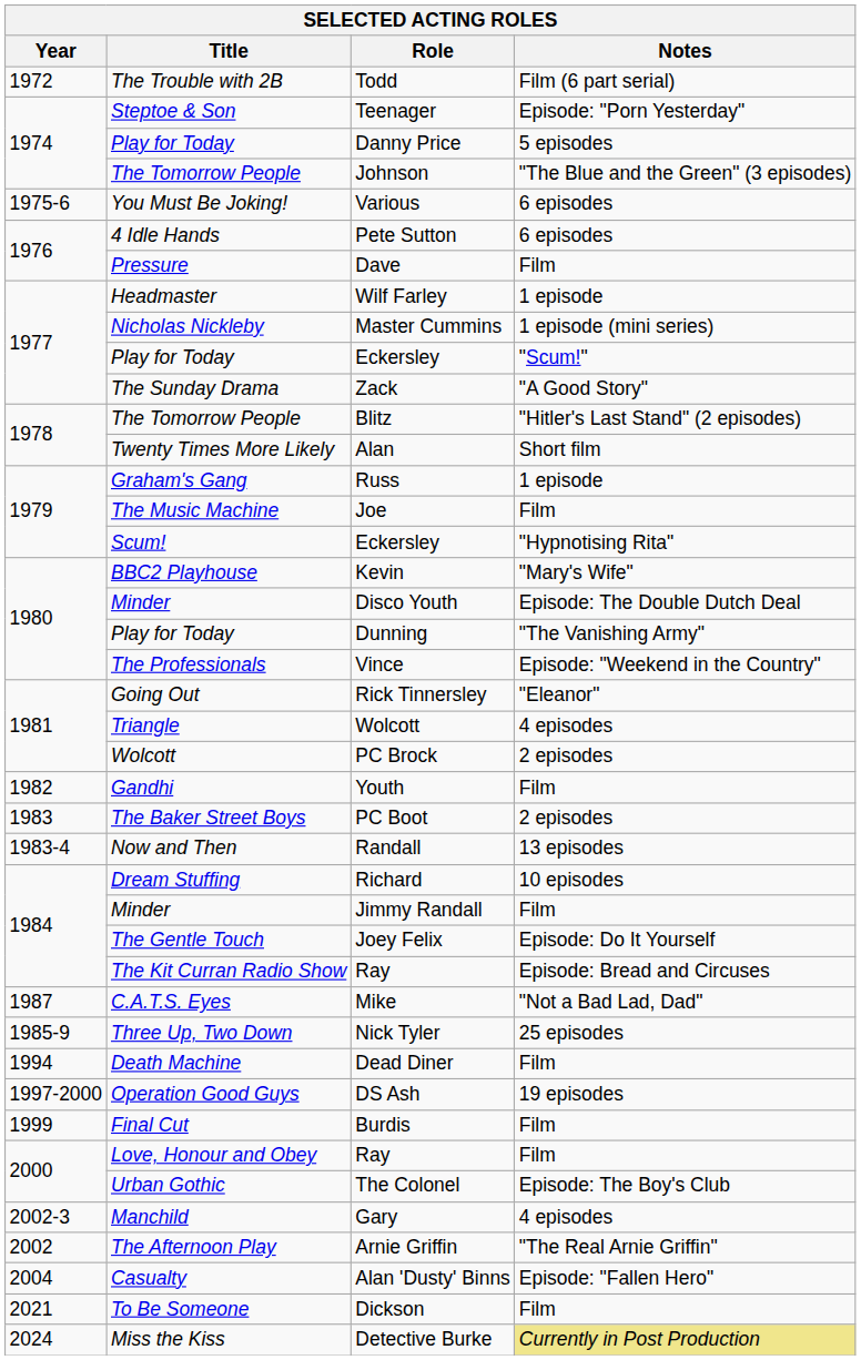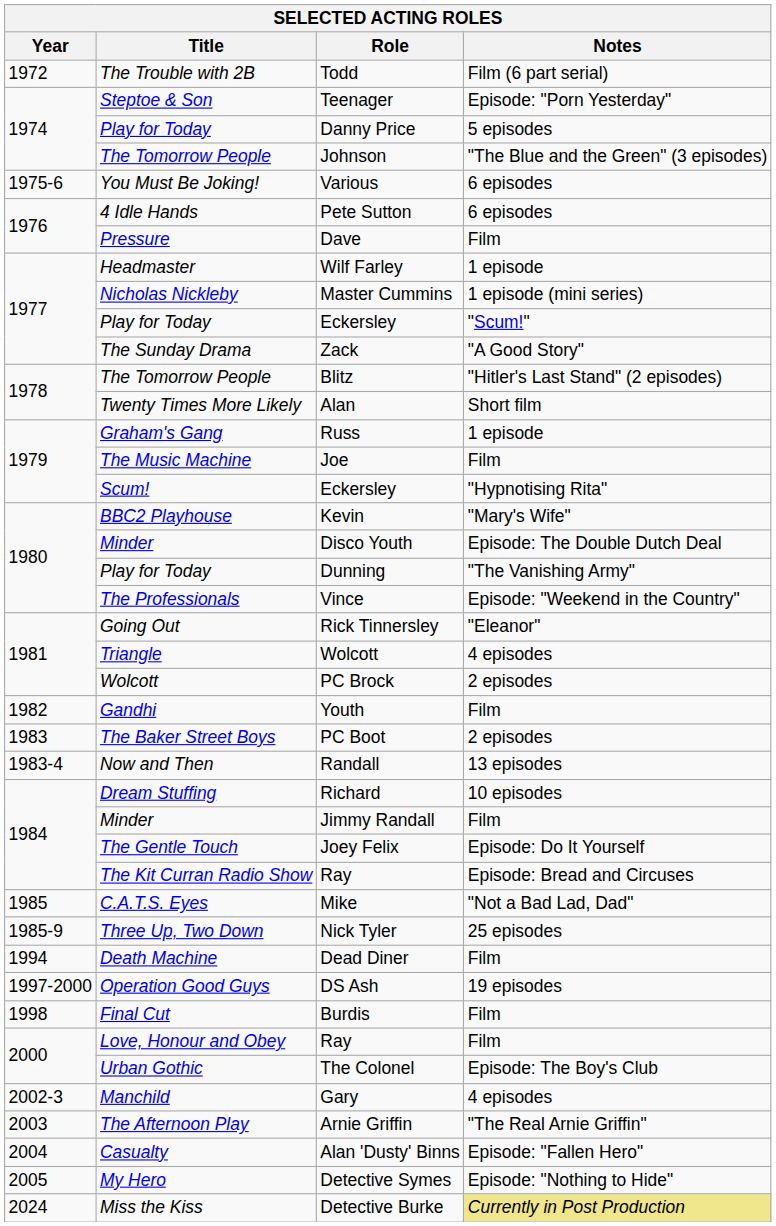 <table class="wikitable">
 <tr>
 <th colspan="4">SELECTED ACTING ROLES</th>
 </tr>
 <tr>
 <th>Year</th>
 <th>Title</th>
 <th>Role</th>
 <th>Notes</th>
 </tr>
 <tr>
 <td>1972</td>
 <td><em>The Trouble with 2B</em></td>
 <td>Todd</td>
 <td>Film (6 part serial)</td>
 </tr>
 <tr>
 <td rowspan="3">1974</td>
 <td><em><a href='#'>Steptoe & Son</a></em></td>
 <td>Teenager</td>
 <td>Episode: "Porn Yesterday"</td>
 </tr>
 <tr>
 <td><em><a href='#'>Play for Today</a></em></td>
 <td>Danny Price</td>
 <td>5 episodes</td>
 </tr>
 <tr>
 <td><em><a href='#'>The Tomorrow People</a></em></td>
 <td>Johnson</td>
 <td>"The Blue and the Green" (3 episodes)</td>
 </tr>
 <tr>
 <td>1975-6</td>
 <td><em>You Must Be Joking!</em></td>
 <td>Various</td>
 <td>6 episodes</td>
 </tr>
 <tr>
 <td rowspan="2">1976</td>
 <td><em>4 Idle Hands</em></td>
 <td>Pete Sutton</td>
 <td>6 episodes</td>
 </tr>
 <tr>
 <td><em><a href='#'>Pressure</a></em></td>
 <td>Dave</td>
 <td>Film</td>
 </tr>
 <tr>
 <td rowspan="4">1977</td>
 <td><em>Headmaster</em></td>
 <td>Wilf Farley</td>
 <td>1 episode</td>
 </tr>
 <tr>
 <td><em><a href='#'>Nicholas Nickleby</a></em></td>
 <td>Master Cummins</td>
 <td>1 episode (mini series)</td>
 </tr>
 <tr>
 <td><em>Play for Today</em></td>
 <td>Eckersley</td>
 <td>"<a href='#'>Scum!</a>"</td>
 </tr>
 <tr>
 <td><em>The Sunday Drama</em></td>
 <td>Zack</td>
 <td>"A Good Story"</td>
 </tr>
 <tr>
 <td rowspan="2">1978</td>
 <td><em>The Tomorrow People</em></td>
 <td>Blitz</td>
 <td>"Hitler's Last Stand" (2 episodes)</td>
 </tr>
 <tr>
 <td><em>Twenty Times More Likely</em></td>
 <td>Alan</td>
 <td>Short film</td>
 </tr>
 <tr>
 <td rowspan="3">1979</td>
 <td><em><a href='#'>Graham's Gang</a></em></td>
 <td>Russ</td>
 <td>1 episode</td>
 </tr>
 <tr>
 <td><em><a href='#'>The Music Machine</a></em></td>
 <td>Joe</td>
 <td>Film</td>
 </tr>
 <tr>
 <td><em><a href='#'>Scum!</a></em></td>
 <td>Eckersley</td>
 <td>"Hypnotising Rita"</td>
 </tr>
 <tr>
 <td rowspan="4">1980</td>
 <td><em><a href='#'>BBC2 Playhouse</a></em></td>
 <td>Kevin</td>
 <td>"Mary's Wife"</td>
 </tr>
 <tr>
 <td><em><a href='#'>Minder</a></em></td>
 <td>Disco Youth</td>
 <td>Episode: The Double Dutch Deal</td>
 </tr>
 <tr>
 <td><em>Play for Today</em></td>
 <td>Dunning</td>
 <td>"The Vanishing Army"</td>
 </tr>
 <tr>
 <td><em><a href='#'>The Professionals</a></em></td>
 <td>Vince</td>
 <td>Episode: "Weekend in the Country"</td>
 </tr>
 <tr>
 <td rowspan="3">1981</td>
 <td><em>Going Out</em></td>
 <td>Rick Tinnersley</td>
 <td>"Eleanor"</td>
 </tr>
 <tr>
 <td><em><a href='#'>Triangle</a></em></td>
 <td>Wolcott</td>
 <td>4 episodes</td>
 </tr>
 <tr>
 <td><em>Wolcott</em></td>
 <td>PC Brock</td>
 <td>2 episodes</td>
 </tr>
 <tr>
 <td>1982</td>
 <td><em><a href='#'>Gandhi</a></em></td>
 <td>Youth</td>
 <td>Film</td>
 </tr>
 <tr>
 <td>1983</td>
 <td><em><a href='#'>The Baker Street Boys</a></em></td>
 <td>PC Boot</td>
 <td>2 episodes</td>
 </tr>
 <tr>
 <td>1983-4</td>
 <td><em>Now and Then</em></td>
 <td>Randall</td>
 <td>13 episodes</td>
 </tr>
 <tr>
 <td rowspan="4">1984</td>
 <td><em><a href='#'>Dream Stuffing</a></em></td>
 <td>Richard</td>
 <td>10 episodes</td>
 </tr>
 <tr>
 <td><em>Minder</em></td>
 <td>Jimmy Randall</td>
 <td>Film</td>
 </tr>
 <tr>
 <td><em><a href='#'>The Gentle Touch</a></em></td>
 <td>Joey Felix</td>
 <td>Episode: Do It Yourself</td>
 </tr>
 <tr>
 <td><em><a href='#'>The Kit Curran Radio Show</a></em></td>
 <td>Ray</td>
 <td>Episode: Bread and Circuses</td>
 </tr>
 <tr>
-<td>1987</td>
+<td>1985</td>
 <td><em><a href='#'>C.A.T.S. Eyes</a></em></td>
 <td>Mike</td>
 <td>"Not a Bad Lad, Dad"</td>
 </tr>
 <tr>
 <td>1985-9</td>
 <td><em><a href='#'>Three Up, Two Down</a></em></td>
 <td>Nick Tyler</td>
 <td>25 episodes</td>
 </tr>
 <tr>
 <td>1994</td>
 <td><em><a href='#'>Death Machine</a></em></td>
 <td>Dead Diner</td>
 <td>Film</td>
 </tr>
 <tr>
 <td>1997-2000</td>
 <td><em><a href='#'>Operation Good Guys</a></em></td>
 <td>DS Ash</td>
 <td>19 episodes</td>
 </tr>
 <tr>
-<td>1999</td>
+<td>1998</td>
 <td><em><a href='#'>Final Cut</a></em></td>
 <td>Burdis</td>
 <td>Film</td>
 </tr>
 <tr>
 <td rowspan="2">2000</td>
 <td><em><a href='#'>Love, Honour and Obey</a></em></td>
 <td>Ray</td>
 <td>Film</td>
 </tr>
 <tr>
 <td><em><a href='#'>Urban Gothic</a></em></td>
 <td>The Colonel</td>
 <td>Episode: The Boy's Club</td>
 </tr>
 <tr>
 <td>2002-3</td>
 <td><em><a href='#'>Manchild</a></em></td>
 <td>Gary</td>
 <td>4 episodes</td>
 </tr>
 <tr>
-<td>2002</td>
+<td>2003</td>
 <td><em><a href='#'>The Afternoon Play</a></em></td>
 <td>Arnie Griffin</td>
 <td>"The Real Arnie Griffin"</td>
 </tr>
 <tr>
 <td>2004</td>
 <td><em><a href='#'>Casualty</a></em></td>
 <td>Alan 'Dusty' Binns</td>
 <td>Episode: "Fallen Hero"</td>
 </tr>
 <tr>
-<td>2021</td>
-<td><em><a href='#'>To Be Someone</a></em></td>
-<td>Dickson</td>
-<td>Film</td>
+<td>2005</td>
+<td><em><a href='#'>My Hero</a></em></td>
+<td>Detective Symes</td>
+<td>Episode: "Nothing to Hide"</td>
 </tr>
 <tr>
 <td>2024</td>
 <td><em>Miss the Kiss</em></td>
 <td>Detective Burke</td>
 <td style="background: khaki;"><em>Currently in Post Production</em></td>
 </tr>
 </table>
